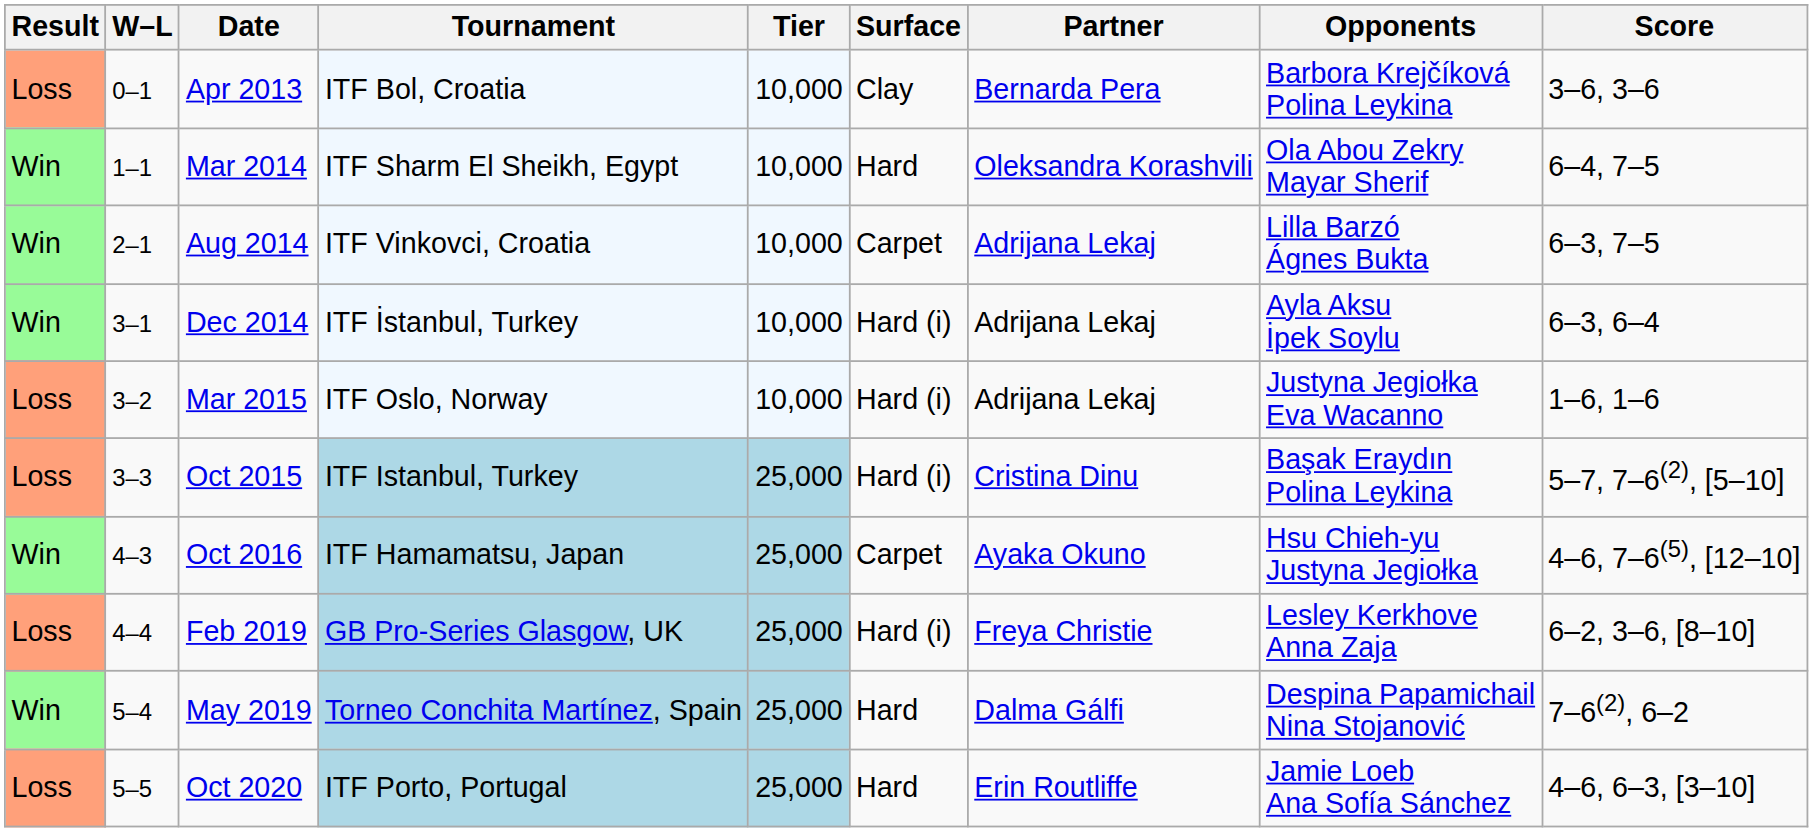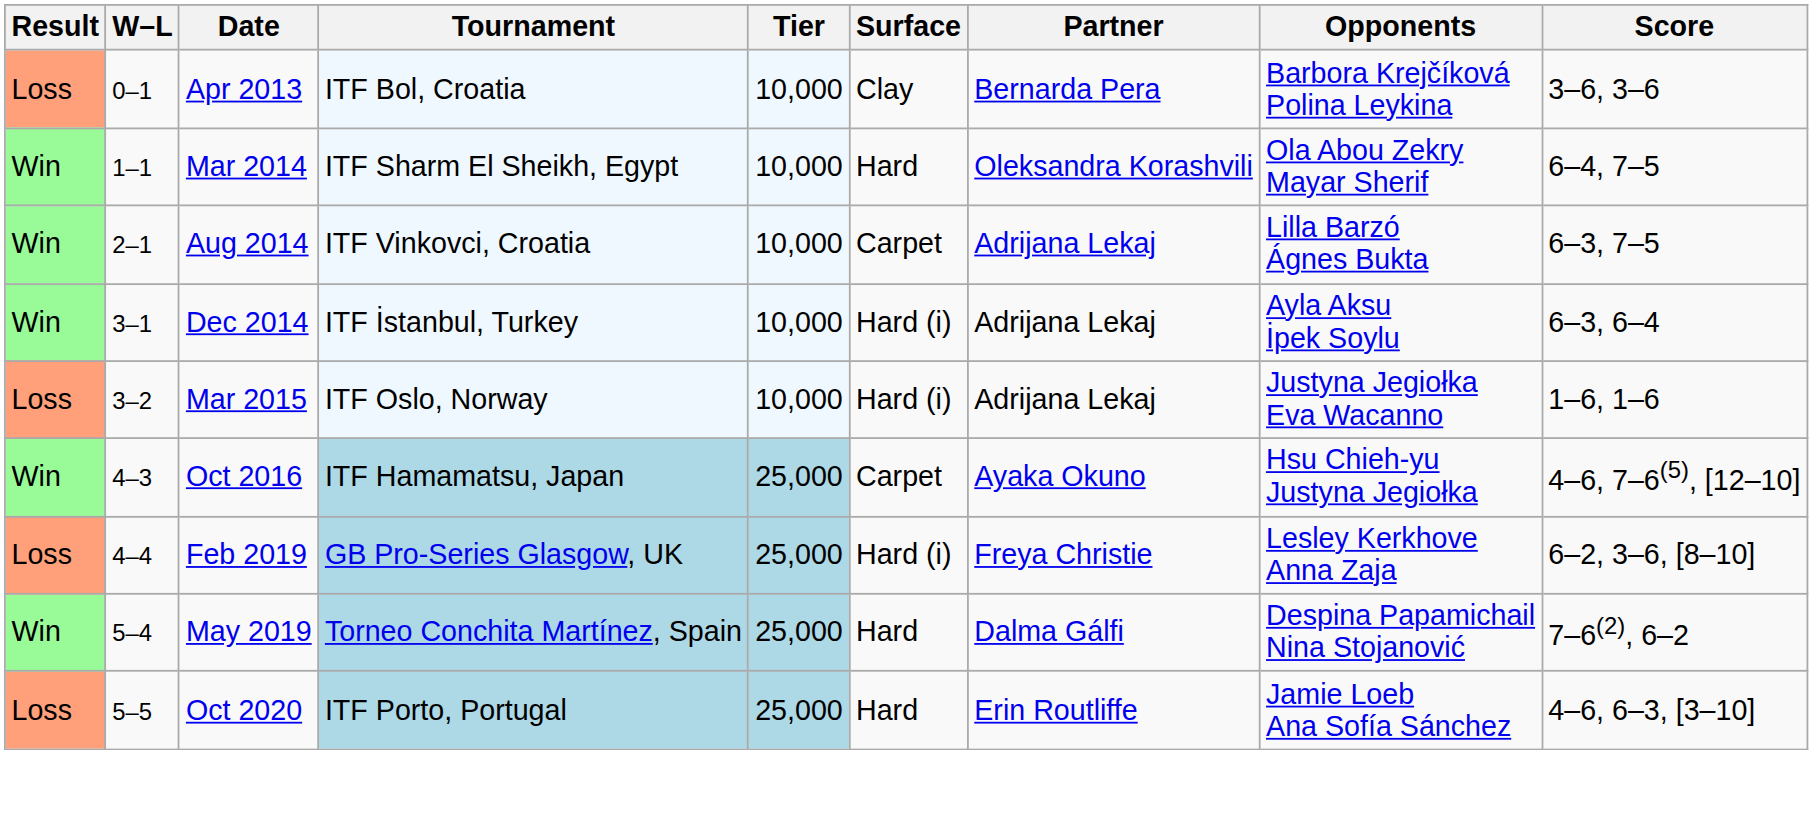 <table class="sortable wikitable">
 <tr>
 <th>Result</th>
 <th class="unsortable">W–L</th>
 <th>Date</th>
 <th>Tournament</th>
 <th>Tier</th>
 <th>Surface</th>
 <th>Partner</th>
 <th>Opponents</th>
 <th class="unsortable">Score</th>
 </tr>
 <tr>
 <td style="background:#ffa07a;">Loss</td>
 <td><small>0–1</small></td>
 <td><a href='#'>Apr 2013</a></td>
 <td style="background:#f0f8ff;">ITF Bol, Croatia</td>
 <td style="background:#f0f8ff;">10,000</td>
 <td>Clay</td>
 <td> <a href='#'>Bernarda Pera</a></td>
 <td> <a href='#'>Barbora Krejčíková</a> <br>  <a href='#'>Polina Leykina</a></td>
 <td>3–6, 3–6</td>
 </tr>
 <tr>
 <td style="background:#98fb98;">Win</td>
 <td><small>1–1</small></td>
 <td><a href='#'>Mar 2014</a></td>
 <td style="background:#f0f8ff;">ITF Sharm El Sheikh, Egypt</td>
 <td style="background:#f0f8ff;">10,000</td>
 <td>Hard</td>
 <td> <a href='#'>Oleksandra Korashvili</a></td>
 <td> <a href='#'>Ola Abou Zekry</a> <br>  <a href='#'>Mayar Sherif</a></td>
 <td>6–4, 7–5</td>
 </tr>
 <tr>
 <td style="background:#98fb98;">Win</td>
 <td><small>2–1</small></td>
 <td><a href='#'>Aug 2014</a></td>
 <td style="background:#f0f8ff;">ITF Vinkovci, Croatia</td>
 <td style="background:#f0f8ff;">10,000</td>
 <td>Carpet</td>
 <td> <a href='#'>Adrijana Lekaj</a></td>
 <td> <a href='#'>Lilla Barzó</a> <br>  <a href='#'>Ágnes Bukta</a></td>
 <td>6–3, 7–5</td>
 </tr>
 <tr>
 <td style="background:#98fb98;">Win</td>
 <td><small>3–1</small></td>
 <td><a href='#'>Dec 2014</a></td>
 <td style="background:#f0f8ff;">ITF İstanbul, Turkey</td>
 <td style="background:#f0f8ff;">10,000</td>
 <td>Hard (i)</td>
 <td> Adrijana Lekaj</td>
 <td> <a href='#'>Ayla Aksu</a> <br>  <a href='#'>İpek Soylu</a></td>
 <td>6–3, 6–4</td>
 </tr>
 <tr>
 <td style="background:#ffa07a;">Loss</td>
 <td><small>3–2</small></td>
 <td><a href='#'>Mar 2015</a></td>
 <td style="background:#f0f8ff;">ITF Oslo, Norway</td>
 <td style="background:#f0f8ff;">10,000</td>
 <td>Hard (i)</td>
 <td> Adrijana Lekaj</td>
 <td> <a href='#'>Justyna Jegiołka</a> <br>  <a href='#'>Eva Wacanno</a></td>
 <td>1–6, 1–6</td>
 </tr>
 <tr>
-<td bgcolor="FFA07A">Loss</td>
-<td><small>3–3</small></td>
-<td><a href='#'>Oct 2015</a></td>
-<td style="background:lightblue;">ITF Istanbul, Turkey</td>
-<td style="background:lightblue;">25,000</td>
-<td>Hard (i)</td>
-<td> <a href='#'>Cristina Dinu</a></td>
-<td> <a href='#'>Başak Eraydın</a> <br>  <a href='#'>Polina Leykina</a></td>
-<td>5–7, 7–6<sup>(2)</sup>, [5–10]</td>
-</tr>
-<tr>
 <td style="background:#98fb98;">Win</td>
 <td><small>4–3</small></td>
 <td><a href='#'>Oct 2016</a></td>
 <td style="background:lightblue;">ITF Hamamatsu, Japan</td>
 <td style="background:lightblue;">25,000</td>
 <td>Carpet</td>
 <td> <a href='#'>Ayaka Okuno</a></td>
 <td> <a href='#'>Hsu Chieh-yu</a> <br>  <a href='#'>Justyna Jegiołka</a></td>
 <td>4–6, 7–6<sup>(5)</sup>, [12–10]</td>
 </tr>
 <tr>
 <td bgcolor="FFA07A">Loss</td>
 <td><small>4–4</small></td>
 <td><a href='#'>Feb 2019</a></td>
 <td style="background:lightblue;"><a href='#'>GB Pro-Series Glasgow</a>, UK</td>
 <td style="background:lightblue;">25,000</td>
 <td>Hard (i)</td>
 <td> <a href='#'>Freya Christie</a></td>
 <td> <a href='#'>Lesley Kerkhove</a> <br>  <a href='#'>Anna Zaja</a></td>
 <td>6–2, 3–6, [8–10]</td>
 </tr>
 <tr>
 <td style="background:#98fb98;">Win</td>
 <td><small>5–4</small></td>
 <td><a href='#'>May 2019</a></td>
 <td style="background:lightblue;"><a href='#'>Torneo Conchita Martínez</a>, Spain</td>
 <td style="background:lightblue;">25,000</td>
 <td>Hard</td>
 <td> <a href='#'>Dalma Gálfi</a></td>
 <td> <a href='#'>Despina Papamichail</a> <br>  <a href='#'>Nina Stojanović</a></td>
 <td>7–6<sup>(2)</sup>, 6–2</td>
 </tr>
 <tr>
 <td bgcolor="FFA07A">Loss</td>
 <td><small>5–5</small></td>
 <td><a href='#'>Oct 2020</a></td>
 <td style="background:lightblue;">ITF Porto, Portugal</td>
 <td style="background:lightblue;">25,000</td>
 <td>Hard</td>
 <td> <a href='#'>Erin Routliffe</a></td>
 <td> <a href='#'>Jamie Loeb</a> <br>  <a href='#'>Ana Sofía Sánchez</a></td>
 <td>4–6, 6–3, [3–10]</td>
 </tr>
 </table>
